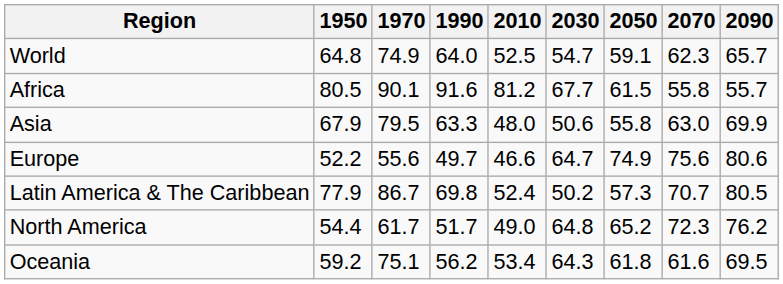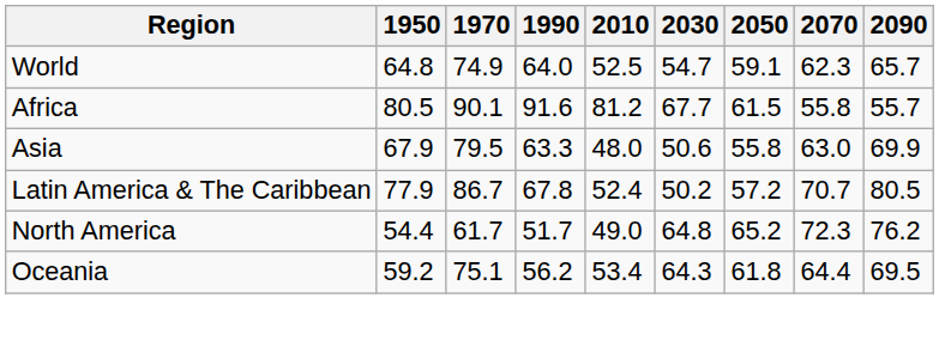 <table class="wikitable">
 <tr>
 <th>Region</th>
 <th>1950</th>
 <th>1970</th>
 <th>1990</th>
 <th>2010</th>
 <th>2030</th>
 <th>2050</th>
 <th>2070</th>
 <th>2090</th>
 </tr>
 <tr>
 <td>World</td>
 <td>64.8</td>
 <td>74.9</td>
 <td>64.0</td>
 <td>52.5</td>
 <td>54.7</td>
 <td>59.1</td>
 <td>62.3</td>
 <td>65.7</td>
 </tr>
 <tr>
 <td>Africa</td>
 <td>80.5</td>
 <td>90.1</td>
 <td>91.6</td>
 <td>81.2</td>
 <td>67.7</td>
 <td>61.5</td>
 <td>55.8</td>
 <td>55.7</td>
 </tr>
 <tr>
 <td>Asia</td>
 <td>67.9</td>
 <td>79.5</td>
 <td>63.3</td>
 <td>48.0</td>
 <td>50.6</td>
 <td>55.8</td>
 <td>63.0</td>
 <td>69.9</td>
 </tr>
 <tr>
-<td>Europe</td>
-<td>52.2</td>
-<td>55.6</td>
-<td>49.7</td>
-<td>46.6</td>
-<td>64.7</td>
-<td>74.9</td>
-<td>75.6</td>
-<td>80.6</td>
-</tr>
-<tr>
 <td>Latin America & The Caribbean</td>
 <td>77.9</td>
 <td>86.7</td>
-<td>69.8</td>
+<td>67.8</td>
 <td>52.4</td>
 <td>50.2</td>
-<td>57.3</td>
+<td>57.2</td>
 <td>70.7</td>
 <td>80.5</td>
 </tr>
 <tr>
 <td>North America</td>
 <td>54.4</td>
 <td>61.7</td>
 <td>51.7</td>
 <td>49.0</td>
 <td>64.8</td>
 <td>65.2</td>
 <td>72.3</td>
 <td>76.2</td>
 </tr>
 <tr>
 <td>Oceania</td>
 <td>59.2</td>
 <td>75.1</td>
 <td>56.2</td>
 <td>53.4</td>
 <td>64.3</td>
 <td>61.8</td>
-<td>61.6</td>
+<td>64.4</td>
 <td>69.5</td>
 </tr>
 </table>
